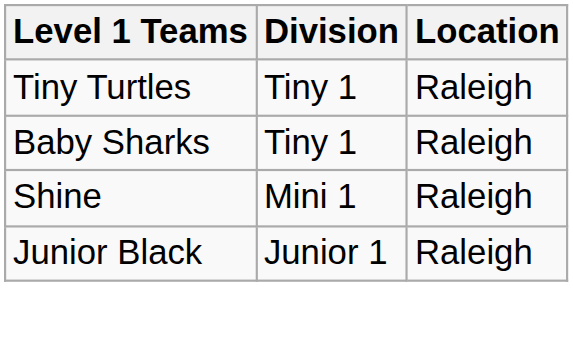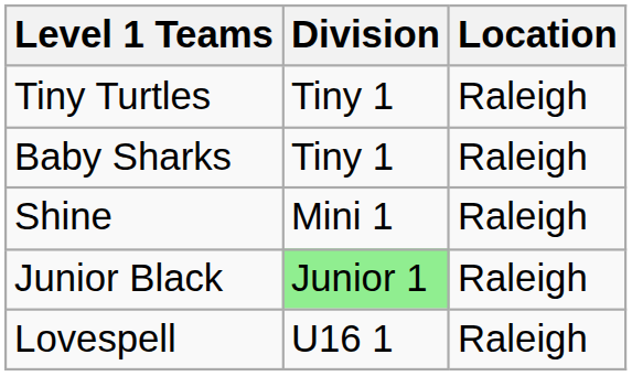 <table class="wikitable">
 <tr>
 <th>Level 1 Teams</th>
 <th>Division</th>
 <th>Location</th>
 </tr>
 <tr>
 <td>Tiny Turtles</td>
 <td>Tiny 1</td>
 <td>Raleigh</td>
 </tr>
 <tr>
 <td>Baby Sharks</td>
 <td>Tiny 1</td>
 <td>Raleigh</td>
 </tr>
 <tr>
 <td>Shine</td>
 <td>Mini 1</td>
 <td>Raleigh</td>
 </tr>
 <tr>
 <td>Junior Black</td>
-<td>Junior 1</td>
+<td style="background: lightgreen;">Junior 1</td>
+<td>Raleigh</td>
+</tr>
+<tr>
+<td>Lovespell</td>
+<td>U16 1</td>
 <td>Raleigh</td>
 </tr>
 </table>
